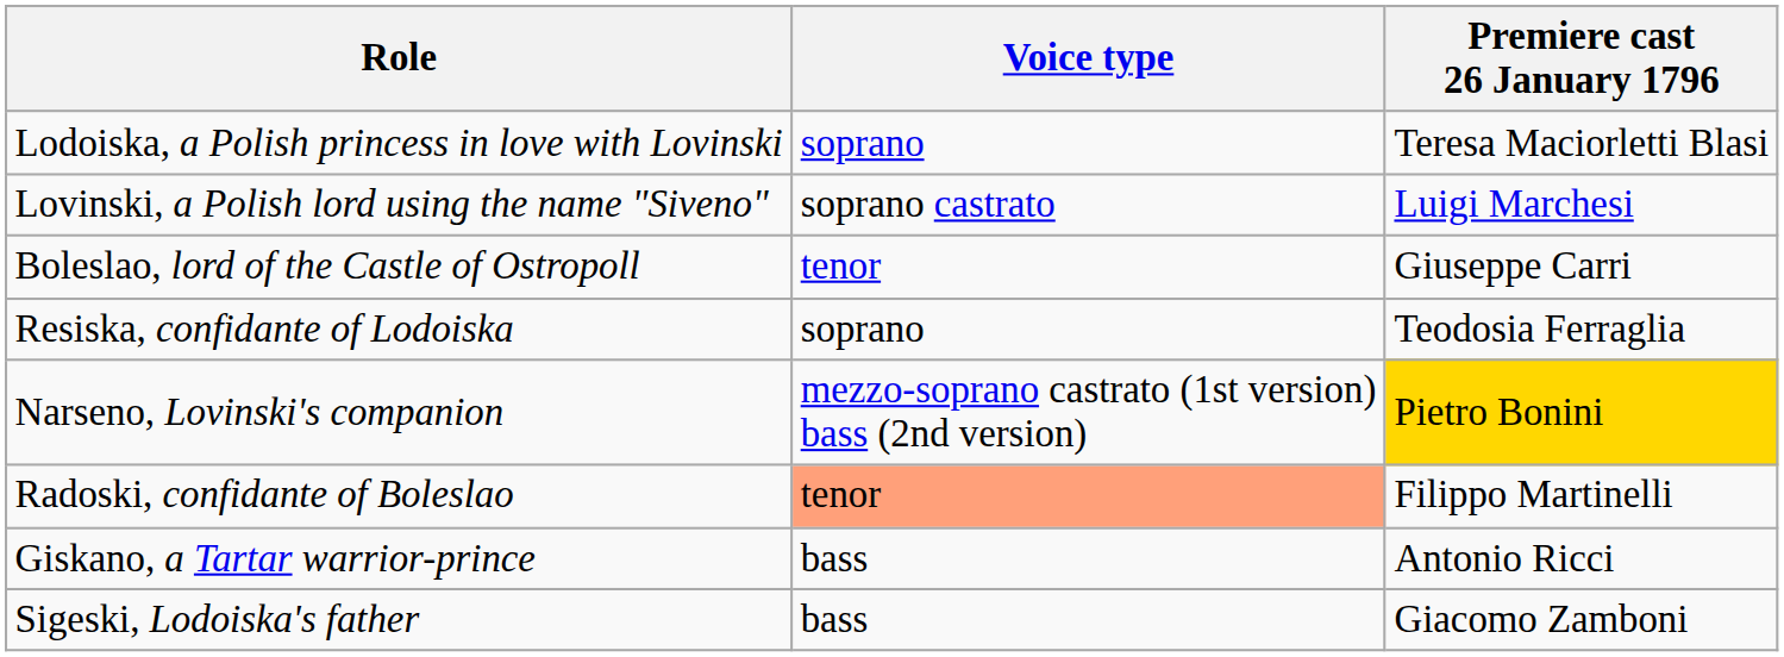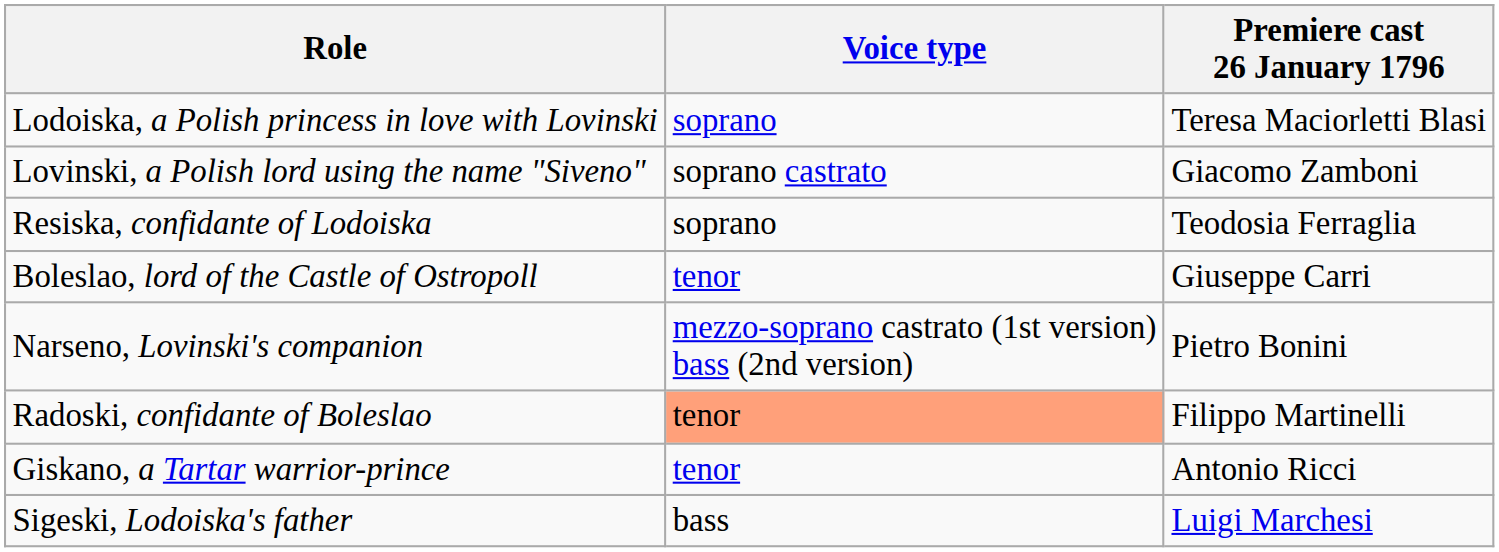 <table class="wikitable">
 <tr>
 <th>Role</th>
 <th><a href='#'>Voice type</a></th>
 <th>Premiere cast<br>26 January 1796</th>
 </tr>
 <tr>
 <td>Lodoiska, <em>a Polish princess in love with Lovinski</em></td>
 <td><a href='#'>soprano</a></td>
 <td>Teresa Maciorletti Blasi</td>
 </tr>
 <tr>
 <td>Lovinski, <em>a Polish lord using the name "Siveno"</em></td>
 <td>soprano <a href='#'>castrato</a></td>
-<td><a href='#'>Luigi Marchesi</a></td>
+<td>Giacomo Zamboni</td>
+</tr>
+<tr>
+<td>Resiska, <em>confidante of Lodoiska</em></td>
+<td>soprano</td>
+<td>Teodosia Ferraglia</td>
 </tr>
 <tr>
 <td>Boleslao, <em>lord of the Castle of Ostropoll</em></td>
 <td><a href='#'>tenor</a></td>
 <td>Giuseppe Carri</td>
 </tr>
 <tr>
-<td>Resiska, <em>confidante of Lodoiska</em></td>
-<td>soprano</td>
-<td>Teodosia Ferraglia</td>
-</tr>
-<tr>
 <td>Narseno, <em>Lovinski's companion</em></td>
 <td><a href='#'>mezzo-soprano</a> castrato (1st version)<br><a href='#'>bass</a> (2nd version)</td>
-<td style="background: gold;">Pietro Bonini</td>
+<td>Pietro Bonini</td>
 </tr>
 <tr>
 <td>Radoski, <em>confidante of Boleslao</em></td>
 <td style="background: lightsalmon;">tenor</td>
 <td>Filippo Martinelli</td>
 </tr>
 <tr>
 <td>Giskano, <em>a <a href='#'>Tartar</a> warrior-prince</em></td>
-<td>bass</td>
+<td><a href='#'>tenor</a></td>
 <td>Antonio Ricci</td>
 </tr>
 <tr>
 <td>Sigeski, <em>Lodoiska's father</em></td>
 <td>bass</td>
-<td>Giacomo Zamboni</td>
+<td><a href='#'>Luigi Marchesi</a></td>
 </tr>
 </table>
